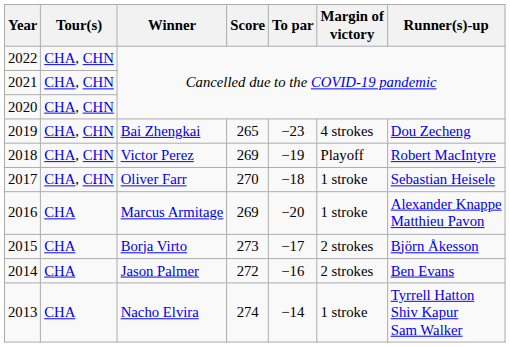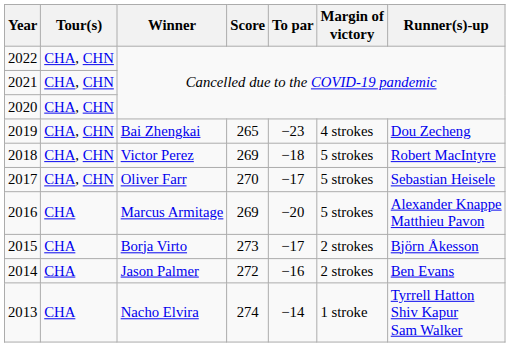 <table class=wikitable style="font-size:95%">
 <tr>
 <th>Year</th>
 <th>Tour(s)</th>
 <th>Winner</th>
 <th>Score</th>
 <th>To par</th>
 <th>Margin of<br>victory</th>
 <th>Runner(s)-up</th>
 </tr>
 <tr>
 <td>2022</td>
 <td><a href='#'>CHA</a>, <a href='#'>CHN</a></td>
 <td rowspan=3 colspan=6 align=center><em>Cancelled due to the <a href='#'>COVID-19 pandemic</a></em></td>
 </tr>
 <tr>
 <td>2021</td>
 <td><a href='#'>CHA</a>, <a href='#'>CHN</a></td>
 </tr>
 <tr>
 <td>2020</td>
 <td><a href='#'>CHA</a>, <a href='#'>CHN</a></td>
 </tr>
 <tr>
 <td>2019</td>
 <td><a href='#'>CHA</a>, <a href='#'>CHN</a></td>
 <td> <a href='#'>Bai Zhengkai</a></td>
 <td align=center>265</td>
 <td align=center>−23</td>
 <td>4 strokes</td>
 <td> <a href='#'>Dou Zecheng</a></td>
 </tr>
 <tr>
 <td>2018</td>
 <td><a href='#'>CHA</a>, <a href='#'>CHN</a></td>
 <td> <a href='#'>Victor Perez</a></td>
 <td align=center>269</td>
-<td align=center>−19</td>
-<td>Playoff</td>
+<td align=center>−18</td>
+<td>5 strokes</td>
 <td> <a href='#'>Robert MacIntyre</a></td>
 </tr>
 <tr>
 <td>2017</td>
 <td><a href='#'>CHA</a>, <a href='#'>CHN</a></td>
 <td> <a href='#'>Oliver Farr</a></td>
 <td align=center>270</td>
-<td align=center>−18</td>
-<td>1 stroke</td>
+<td align=center>−17</td>
+<td>5 strokes</td>
 <td> <a href='#'>Sebastian Heisele</a></td>
 </tr>
 <tr>
 <td>2016</td>
 <td><a href='#'>CHA</a></td>
 <td> <a href='#'>Marcus Armitage</a></td>
 <td align=center>269</td>
 <td align=center>−20</td>
-<td>1 stroke</td>
+<td>5 strokes</td>
 <td> <a href='#'>Alexander Knappe</a><br> <a href='#'>Matthieu Pavon</a></td>
 </tr>
 <tr>
 <td>2015</td>
 <td><a href='#'>CHA</a></td>
 <td> <a href='#'>Borja Virto</a></td>
 <td align=center>273</td>
 <td align=center>−17</td>
 <td>2 strokes</td>
 <td> <a href='#'>Björn Åkesson</a></td>
 </tr>
 <tr>
 <td>2014</td>
 <td><a href='#'>CHA</a></td>
 <td> <a href='#'>Jason Palmer</a></td>
 <td align=center>272</td>
 <td align=center>−16</td>
 <td>2 strokes</td>
 <td> <a href='#'>Ben Evans</a></td>
 </tr>
 <tr>
 <td>2013</td>
 <td><a href='#'>CHA</a></td>
 <td> <a href='#'>Nacho Elvira</a></td>
 <td align=center>274</td>
 <td align=center>−14</td>
 <td>1 stroke</td>
 <td> <a href='#'>Tyrrell Hatton</a><br> <a href='#'>Shiv Kapur</a><br> <a href='#'>Sam Walker</a></td>
 </tr>
 </table>
